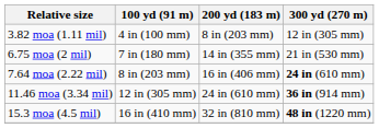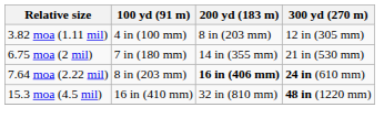 <table class="wikitable sortable" style="text-align: left;">
 <tr>
 <th>Relative size</th>
 <th>100 yd (91 m)</th>
 <th>200 yd (183 m)</th>
 <th>300 yd (270 m)</th>
 </tr>
 <tr>
 <td>3.82 <a href='#'>moa</a> (1.11 <a href='#'>mil</a>)</td>
 <td>4 in (100 mm)</td>
 <td>8 in (203 mm)</td>
 <td>12 in (305 mm)</td>
 </tr>
 <tr>
 <td>6.75  <a href='#'>moa</a> (2 <a href='#'>mil</a>)</td>
 <td>7 in (180 mm)</td>
 <td>14 in (355 mm)</td>
 <td>21 in (530 mm)</td>
 </tr>
 <tr>
 <td>7.64  <a href='#'>moa</a> (2.22 <a href='#'>mil</a>)</td>
 <td>8 in (203 mm)</td>
-<td>16 in (406 mm)</td>
+<td><strong>16 in (406 mm)</strong></td>
 <td><strong>24 in</strong> (610 mm)</td>
-</tr>
-<tr>
-<td>11.46  <a href='#'>moa</a> (3.34 <a href='#'>mil</a>)</td>
-<td>12 in (305 mm)</td>
-<td>24 in (610 mm)</td>
-<td><strong>36 in</strong> (914 mm)</td>
 </tr>
 <tr>
 <td>15.3 <a href='#'>moa</a> (4.5 <a href='#'>mil</a>)</td>
 <td>16 in (410 mm)</td>
 <td>32 in (810 mm)</td>
 <td><strong>48 in</strong> (1220 mm)</td>
 </tr>
 <tr>
 </tr>
 </table>
